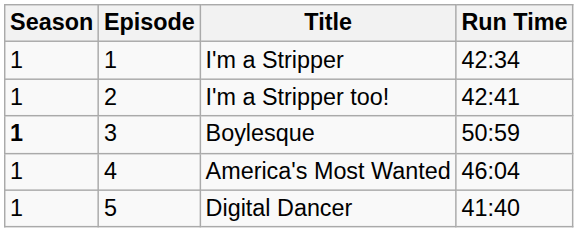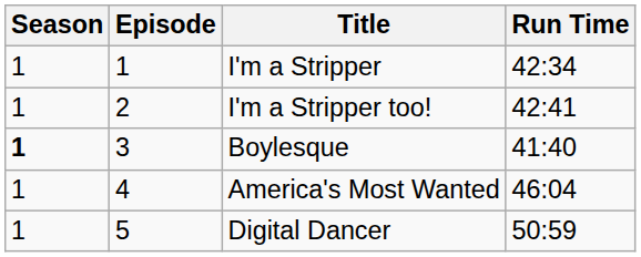 <table class="wikitable">
 <tr>
 <th>Season</th>
 <th>Episode</th>
 <th>Title</th>
 <th>Run Time</th>
 </tr>
 <tr>
 <td>1</td>
 <td>1</td>
 <td>I'm a Stripper</td>
 <td>42:34</td>
 </tr>
 <tr>
 <td>1</td>
 <td>2</td>
 <td>I'm a Stripper too!</td>
 <td>42:41</td>
 </tr>
 <tr>
 <td><strong>1</strong></td>
 <td>3</td>
 <td>Boylesque</td>
-<td>50:59</td>
+<td>41:40</td>
 </tr>
 <tr>
 <td>1</td>
 <td>4</td>
 <td>America's Most Wanted</td>
 <td>46:04</td>
 </tr>
 <tr>
 <td>1</td>
 <td>5</td>
 <td>Digital Dancer</td>
-<td>41:40</td>
+<td>50:59</td>
 </tr>
 </table>
